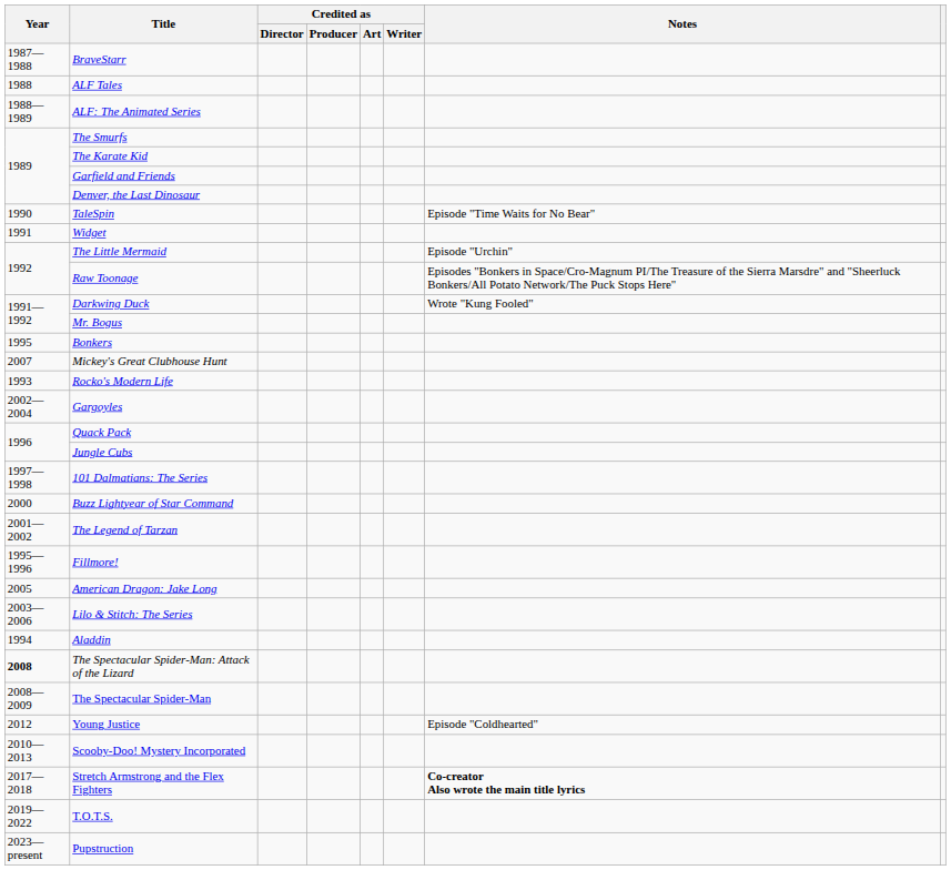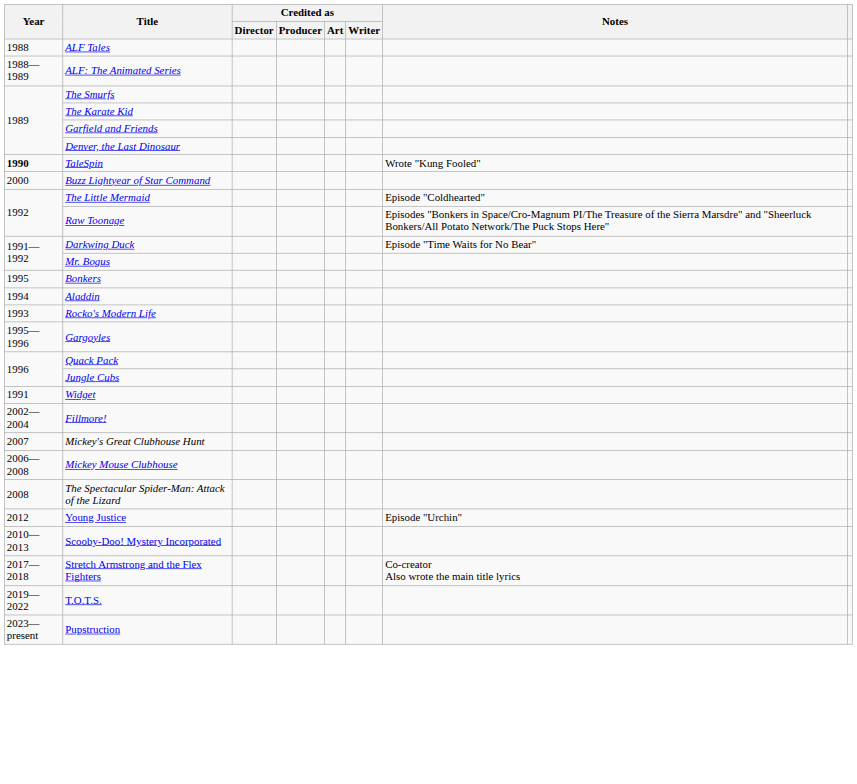 <table class="wikitable sortable">
 <tr>
 <th rowspan="2">Year</th>
 <th rowspan="2">Title</th>
 <th colspan="4">Credited as</th>
 <th rowspan="2">Notes</th>
 <th rowspan="2"></th>
 </tr>
 <tr>
 <th>Director</th>
 <th>Producer</th>
 <th>Art</th>
 <th>Writer</th>
-</tr>
-<tr>
-<td>1987—1988</td>
-<td><em><a href='#'>BraveStarr</a></em></td>
-<td></td>
-<td></td>
-<td></td>
-<td></td>
-<td></td>
-<td></td>
 </tr>
 <tr>
 <td>1988</td>
 <td><em><a href='#'>ALF Tales</a></em></td>
 <td></td>
 <td></td>
 <td></td>
 <td></td>
 <td></td>
 <td></td>
 </tr>
 <tr>
 <td>1988—1989</td>
 <td><em><a href='#'>ALF: The Animated Series</a></em></td>
 <td></td>
 <td></td>
 <td></td>
 <td></td>
 <td></td>
 <td></td>
 </tr>
 <tr>
 <td rowspan="4">1989</td>
 <td><em><a href='#'>The Smurfs</a></em></td>
 <td></td>
 <td></td>
 <td></td>
 <td></td>
 <td></td>
 <td></td>
 </tr>
 <tr>
 <td><em><a href='#'>The Karate Kid</a></em></td>
 <td></td>
 <td></td>
 <td></td>
 <td></td>
 <td></td>
 <td></td>
 </tr>
 <tr>
 <td><em><a href='#'>Garfield and Friends</a></em></td>
 <td></td>
 <td></td>
 <td></td>
 <td></td>
 <td></td>
 <td></td>
 </tr>
 <tr>
 <td><em><a href='#'>Denver, the Last Dinosaur</a></em></td>
 <td></td>
 <td></td>
 <td></td>
 <td></td>
 <td></td>
 <td></td>
 </tr>
 <tr>
-<td>1990</td>
+<td><strong>1990</strong></td>
 <td><em><a href='#'>TaleSpin</a></em></td>
 <td></td>
 <td></td>
 <td></td>
 <td></td>
-<td>Episode "Time Waits for No Bear"</td>
+<td>Wrote "Kung Fooled"</td>
 <td></td>
 </tr>
 <tr>
-<td>1991</td>
-<td><em><a href='#'>Widget</a></em></td>
+<td>2000</td>
+<td><em><a href='#'>Buzz Lightyear of Star Command</a></em></td>
 <td></td>
 <td></td>
 <td></td>
 <td></td>
 <td></td>
 <td></td>
 </tr>
 <tr>
 <td rowspan="2">1992</td>
 <td><em><a href='#'>The Little Mermaid</a></em></td>
 <td></td>
 <td></td>
 <td></td>
 <td></td>
-<td>Episode "Urchin"</td>
+<td>Episode "Coldhearted"</td>
 <td></td>
 </tr>
 <tr>
 <td><em><a href='#'>Raw Toonage</a></em></td>
 <td></td>
 <td></td>
 <td></td>
 <td></td>
 <td>Episodes "Bonkers in Space/Cro-Magnum PI/The Treasure of the Sierra Marsdre" and "Sheerluck Bonkers/All Potato Network/The Puck Stops Here"</td>
 <td></td>
 </tr>
 <tr>
 <td rowspan="2">1991—1992</td>
 <td><em><a href='#'>Darkwing Duck</a></em></td>
 <td></td>
 <td></td>
 <td></td>
 <td></td>
-<td>Wrote "Kung Fooled"</td>
+<td>Episode "Time Waits for No Bear"</td>
 <td></td>
 </tr>
 <tr>
 <td><em><a href='#'>Mr. Bogus</a></em></td>
 <td></td>
 <td></td>
 <td></td>
 <td></td>
 <td></td>
 <td></td>
 </tr>
 <tr>
 <td>1995</td>
 <td><em><a href='#'>Bonkers</a></em></td>
 <td></td>
 <td></td>
 <td></td>
 <td></td>
 <td></td>
 <td></td>
 </tr>
 <tr>
-<td>2007</td>
-<td><em>Mickey's Great Clubhouse Hunt</em></td>
+<td>1994</td>
+<td><em><a href='#'>Aladdin</a></em></td>
 <td></td>
 <td></td>
 <td></td>
 <td></td>
 <td></td>
 <td></td>
 </tr>
 <tr>
 <td>1993</td>
 <td><em><a href='#'>Rocko's Modern Life</a></em></td>
 <td></td>
 <td></td>
 <td></td>
 <td></td>
 <td></td>
 <td></td>
 </tr>
 <tr>
-<td>2002—2004</td>
+<td>1995—1996</td>
 <td><em><a href='#'>Gargoyles</a></em></td>
 <td></td>
 <td></td>
 <td></td>
 <td></td>
 <td></td>
 <td></td>
 </tr>
 <tr>
 <td rowspan="2">1996</td>
 <td><em><a href='#'>Quack Pack</a></em></td>
 <td></td>
 <td></td>
 <td></td>
 <td></td>
 <td></td>
 <td></td>
 </tr>
 <tr>
 <td><em><a href='#'>Jungle Cubs</a></em></td>
 <td></td>
 <td></td>
 <td></td>
 <td></td>
 <td></td>
 <td></td>
 </tr>
 <tr>
-<td>1997—1998</td>
-<td><em><a href='#'>101 Dalmatians: The Series</a></em></td>
+<td>1991</td>
+<td><em><a href='#'>Widget</a></em></td>
 <td></td>
 <td></td>
 <td></td>
 <td></td>
 <td></td>
 <td></td>
 </tr>
 <tr>
-<td>2000</td>
-<td><em><a href='#'>Buzz Lightyear of Star Command</a></em></td>
-<td></td>
-<td></td>
-<td></td>
-<td></td>
-<td></td>
-<td></td>
-</tr>
-<tr>
-<td>2001—2002</td>
-<td><em><a href='#'>The Legend of Tarzan</a></em></td>
-<td></td>
-<td></td>
-<td></td>
-<td></td>
-<td></td>
-<td></td>
-</tr>
-<tr>
-<td>1995—1996</td>
+<td>2002—2004</td>
 <td><em><a href='#'>Fillmore!</a></em></td>
 <td></td>
 <td></td>
 <td></td>
 <td></td>
 <td></td>
 <td></td>
 </tr>
 <tr>
-<td>2005</td>
-<td><em><a href='#'>American Dragon: Jake Long</a></em></td>
+<td>2007</td>
+<td><em>Mickey's Great Clubhouse Hunt</em></td>
 <td></td>
 <td></td>
 <td></td>
 <td></td>
 <td></td>
 <td></td>
 </tr>
 <tr>
-<td>2003—2006</td>
-<td><em><a href='#'>Lilo & Stitch: The Series</a></em></td>
+<td>2006—2008</td>
+<td><em><a href='#'>Mickey Mouse Clubhouse</a></em></td>
 <td></td>
 <td></td>
 <td></td>
 <td></td>
 <td></td>
 <td></td>
 </tr>
 <tr>
-<td>1994</td>
-<td><em><a href='#'>Aladdin</a></em></td>
-<td></td>
-<td></td>
-<td></td>
-<td></td>
-<td></td>
-<td></td>
-</tr>
-<tr>
-<td><strong>2008</strong></td>
+<td>2008</td>
 <td><em>The Spectacular Spider-Man: Attack of the Lizard</td>
-<td></td>
-<td></td>
-<td></td>
-<td></td>
-<td></td>
-<td></td>
-</tr>
-<tr>
-<td>2008—2009</td>
-<td></em><a href='#'>The Spectacular Spider-Man</a><em></td>
 <td></td>
 <td></td>
 <td></td>
 <td></td>
 <td></td>
 <td></td>
 </tr>
 <tr>
 <td>2012</td>
 <td></em><a href='#'>Young Justice</a><em></td>
 <td></td>
 <td></td>
 <td></td>
 <td></td>
-<td>Episode "Coldhearted"</td>
+<td>Episode "Urchin"</td>
 <td></td>
 </tr>
 <tr>
 <td>2010—2013</td>
 <td></em><a href='#'>Scooby-Doo! Mystery Incorporated</a><em></td>
 <td></td>
 <td></td>
 <td></td>
 <td></td>
 <td></td>
 <td></td>
 </tr>
 <tr>
 <td>2017—2018</td>
 <td></em><a href='#'>Stretch Armstrong and the Flex Fighters</a><em></td>
 <td></td>
 <td></td>
 <td></td>
 <td></td>
-<td><strong>Co-creator<br>Also wrote the main title lyrics</strong></td>
+<td>Co-creator<br>Also wrote the main title lyrics</td>
 <td></td>
 </tr>
 <tr>
 <td>2019—2022</td>
 <td></em><a href='#'>T.O.T.S.</a><em></td>
 <td></td>
 <td></td>
 <td></td>
 <td></td>
 <td></td>
 <td></td>
 </tr>
 <tr>
 <td>2023—present</td>
 <td></em><a href='#'>Pupstruction</a><em></td>
 <td></td>
 <td></td>
 <td></td>
 <td></td>
 <td></td>
 <td></td>
 </tr>
 </table>
